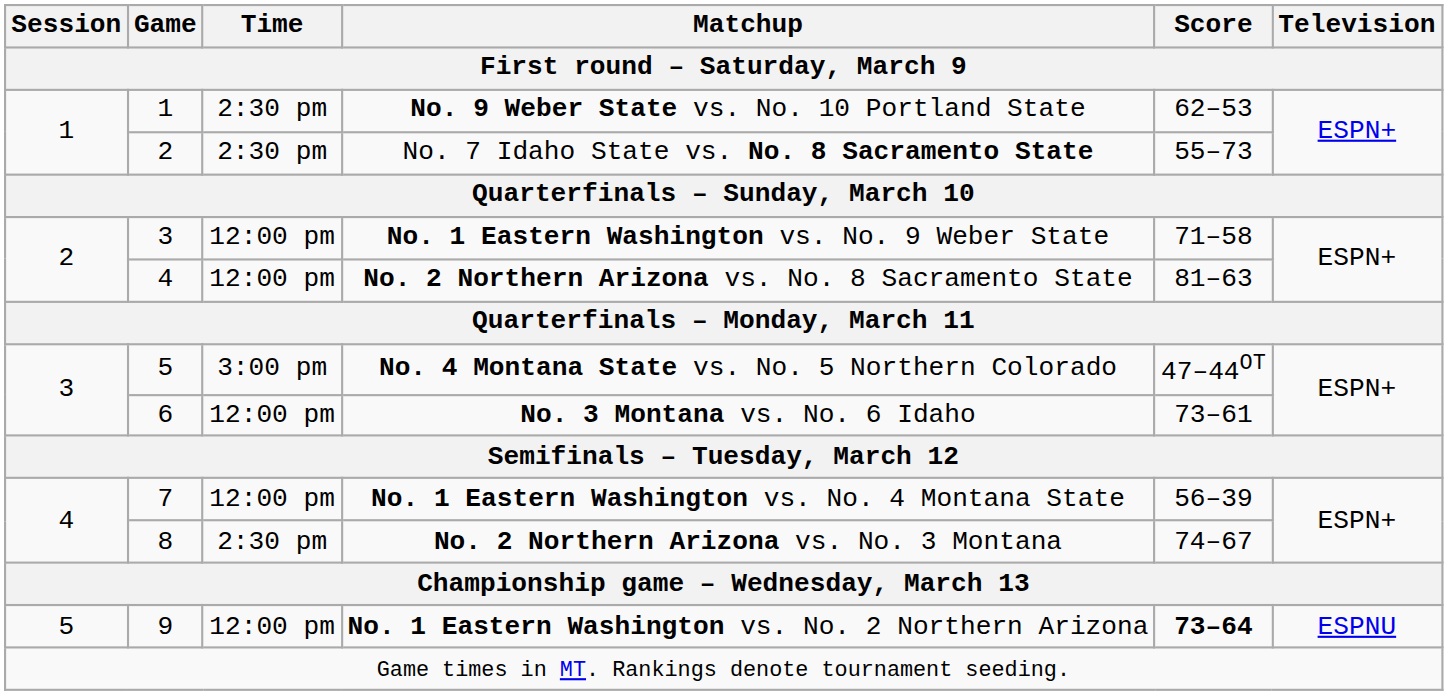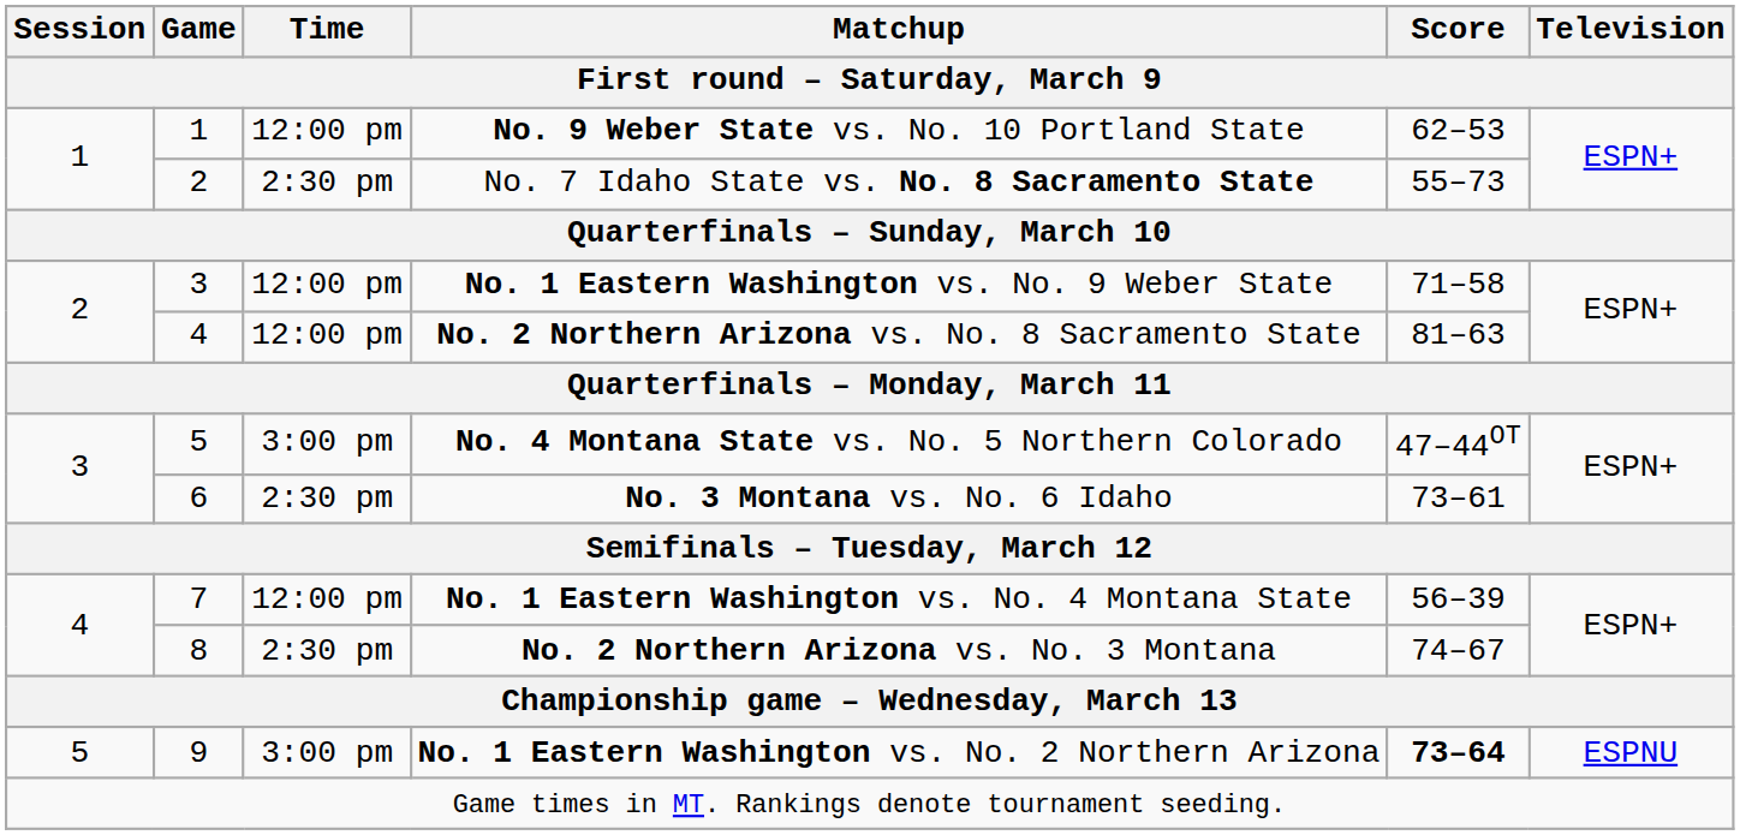 <table class="wikitable" style="font-size: 95%; text-align:center">
 <tr>
 <th>Session</th>
 <th>Game</th>
 <th>Time</th>
 <th>Matchup</th>
 <th>Score</th>
 <th>Television</th>
 </tr>
 <tr>
 <th colspan="6">First round – Saturday, March 9</th>
 </tr>
 <tr>
 <td rowspan="2">1</td>
 <td>1</td>
-<td>2:30 pm</td>
+<td>12:00 pm</td>
 <td><strong>No. 9 Weber State</strong> vs. No. 10 Portland State</td>
 <td>62–53</td>
 <td rowspan="2"><a href='#'>ESPN+</a></td>
 </tr>
 <tr>
 <td>2</td>
 <td>2:30 pm</td>
 <td>No. 7 Idaho State vs. <strong>No. 8 Sacramento State</strong></td>
 <td>55–73</td>
 </tr>
 <tr>
 <th colspan="6">Quarterfinals – Sunday, March 10</th>
 </tr>
 <tr>
 <td rowspan="2">2</td>
 <td>3</td>
 <td>12:00 pm</td>
 <td><strong>No. 1 Eastern Washington</strong> vs. No. 9 Weber State</td>
 <td>71–58</td>
 <td rowspan="2">ESPN+</td>
 </tr>
 <tr>
 <td>4</td>
 <td>12:00 pm</td>
 <td><strong>No. 2 Northern Arizona</strong> vs. No. 8 Sacramento State</td>
 <td>81–63</td>
 </tr>
 <tr>
 <th colspan="6">Quarterfinals – Monday, March 11</th>
 </tr>
 <tr>
 <td rowspan="2">3</td>
 <td>5</td>
 <td>3:00 pm</td>
 <td><strong>No. 4 Montana State</strong> vs. No. 5 Northern Colorado</td>
 <td>47–44<sup>OT</sup></td>
 <td rowspan="2">ESPN+</td>
 </tr>
 <tr>
 <td>6</td>
-<td>12:00 pm</td>
+<td>2:30 pm</td>
 <td><strong>No. 3 Montana</strong> vs. No. 6 Idaho</td>
 <td>73–61</td>
 </tr>
 <tr>
 <th colspan="6">Semifinals – Tuesday, March 12</th>
 </tr>
 <tr>
 <td rowspan="2">4</td>
 <td>7</td>
 <td>12:00 pm</td>
 <td><strong>No. 1 Eastern Washington</strong> vs. No. 4 Montana State</td>
 <td>56–39</td>
 <td rowspan="2">ESPN+</td>
 </tr>
 <tr>
 <td>8</td>
 <td>2:30 pm</td>
 <td><strong>No. 2 Northern Arizona</strong> vs. No. 3 Montana</td>
 <td>74–67</td>
 </tr>
 <tr>
 <th colspan="6">Championship game – Wednesday, March 13</th>
 </tr>
 <tr>
 <td>5</td>
 <td>9</td>
-<td>12:00 pm</td>
+<td>3:00 pm</td>
 <td><strong>No. 1 Eastern Washington</strong> vs. No. 2 Northern Arizona</td>
 <td><strong>73–64</strong></td>
 <td><a href='#'>ESPNU</a></td>
 </tr>
 <tr>
 <td colspan=7><small>Game times in <a href='#'>MT</a>. Rankings denote tournament seeding.</small></td>
 </tr>
 </table>
